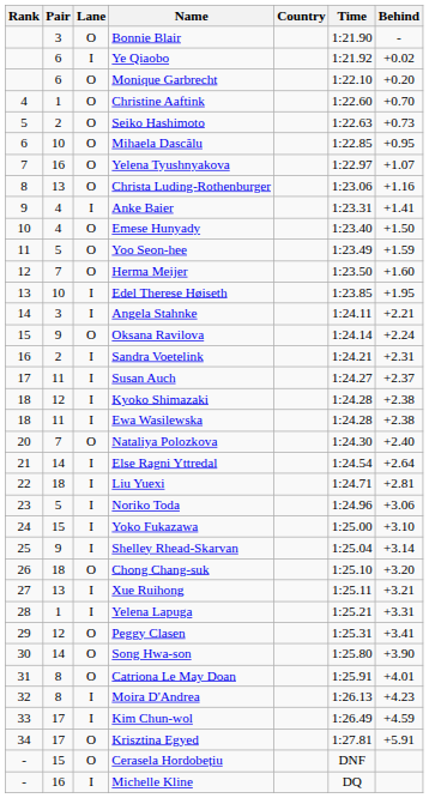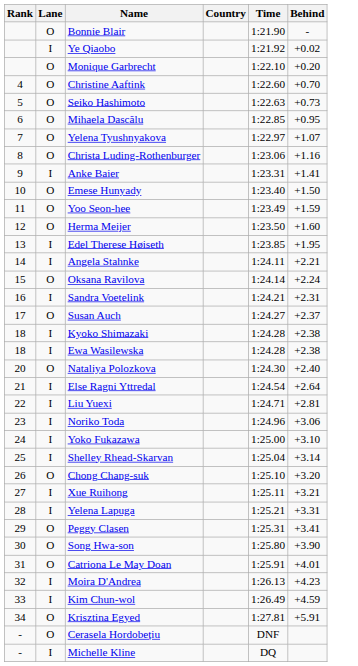 <table class="wikitable sortable" style="text-align:center">
 <tr>
 <th>Rank</th>
-<th>Pair</th>
 <th>Lane</th>
 <th>Name</th>
 <th>Country</th>
 <th>Time</th>
 <th>Behind</th>
 </tr>
 <tr>
 <td></td>
-<td>3</td>
 <td>O</td>
 <td align=left><a href='#'>Bonnie Blair</a></td>
 <td align=left></td>
 <td>1:21.90</td>
 <td>-</td>
 </tr>
 <tr>
 <td></td>
-<td>6</td>
 <td>I</td>
 <td align=left><a href='#'>Ye Qiaobo</a></td>
 <td align=left></td>
 <td>1:21.92</td>
 <td>+0.02</td>
 </tr>
 <tr>
 <td></td>
-<td>6</td>
 <td>O</td>
 <td align=left><a href='#'>Monique Garbrecht</a></td>
 <td align=left></td>
 <td>1:22.10</td>
 <td>+0.20</td>
 </tr>
 <tr>
 <td>4</td>
-<td>1</td>
 <td>O</td>
 <td align=left><a href='#'>Christine Aaftink</a></td>
 <td align=left></td>
 <td>1:22.60</td>
 <td>+0.70</td>
 </tr>
 <tr>
 <td>5</td>
-<td>2</td>
 <td>O</td>
 <td align=left><a href='#'>Seiko Hashimoto</a></td>
 <td align=left></td>
 <td>1:22.63</td>
 <td>+0.73</td>
 </tr>
 <tr>
 <td>6</td>
-<td>10</td>
 <td>O</td>
 <td align=left><a href='#'>Mihaela Dascălu</a></td>
 <td align=left></td>
 <td>1:22.85</td>
 <td>+0.95</td>
 </tr>
 <tr>
 <td>7</td>
-<td>16</td>
 <td>O</td>
 <td align=left><a href='#'>Yelena Tyushnyakova</a></td>
 <td align=left></td>
 <td>1:22.97</td>
 <td>+1.07</td>
 </tr>
 <tr>
 <td>8</td>
-<td>13</td>
 <td>O</td>
 <td align=left><a href='#'>Christa Luding-Rothenburger</a></td>
 <td align=left></td>
 <td>1:23.06</td>
 <td>+1.16</td>
 </tr>
 <tr>
 <td>9</td>
-<td>4</td>
 <td>I</td>
 <td align=left><a href='#'>Anke Baier</a></td>
 <td align=left></td>
 <td>1:23.31</td>
 <td>+1.41</td>
 </tr>
 <tr>
 <td>10</td>
-<td>4</td>
 <td>O</td>
 <td align=left><a href='#'>Emese Hunyady</a></td>
 <td align=left></td>
 <td>1:23.40</td>
 <td>+1.50</td>
 </tr>
 <tr>
 <td>11</td>
-<td>5</td>
 <td>O</td>
 <td align=left><a href='#'>Yoo Seon-hee</a></td>
 <td align=left></td>
 <td>1:23.49</td>
 <td>+1.59</td>
 </tr>
 <tr>
 <td>12</td>
-<td>7</td>
 <td>O</td>
 <td align=left><a href='#'>Herma Meijer</a></td>
 <td align=left></td>
 <td>1:23.50</td>
 <td>+1.60</td>
 </tr>
 <tr>
 <td>13</td>
-<td>10</td>
 <td>I</td>
 <td align=left><a href='#'>Edel Therese Høiseth</a></td>
 <td align=left></td>
 <td>1:23.85</td>
 <td>+1.95</td>
 </tr>
 <tr>
 <td>14</td>
-<td>3</td>
 <td>I</td>
 <td align=left><a href='#'>Angela Stahnke</a></td>
 <td align=left></td>
 <td>1:24.11</td>
 <td>+2.21</td>
 </tr>
 <tr>
 <td>15</td>
-<td>9</td>
 <td>O</td>
 <td align=left><a href='#'>Oksana Ravilova</a></td>
 <td align=left></td>
 <td>1:24.14</td>
 <td>+2.24</td>
 </tr>
 <tr>
 <td>16</td>
-<td>2</td>
 <td>I</td>
 <td align=left><a href='#'>Sandra Voetelink</a></td>
 <td align=left></td>
 <td>1:24.21</td>
 <td>+2.31</td>
 </tr>
 <tr>
 <td>17</td>
-<td>11</td>
-<td>I</td>
+<td>O</td>
 <td align=left><a href='#'>Susan Auch</a></td>
 <td align=left></td>
 <td>1:24.27</td>
 <td>+2.37</td>
 </tr>
 <tr>
 <td>18</td>
-<td>12</td>
 <td>I</td>
 <td align=left><a href='#'>Kyoko Shimazaki</a></td>
 <td align=left></td>
 <td>1:24.28</td>
 <td>+2.38</td>
 </tr>
 <tr>
 <td>18</td>
-<td>11</td>
 <td>I</td>
 <td align=left><a href='#'>Ewa Wasilewska</a></td>
 <td align=left></td>
 <td>1:24.28</td>
 <td>+2.38</td>
 </tr>
 <tr>
 <td>20</td>
-<td>7</td>
 <td>O</td>
 <td align=left><a href='#'>Nataliya Polozkova</a></td>
 <td align=left></td>
 <td>1:24.30</td>
 <td>+2.40</td>
 </tr>
 <tr>
 <td>21</td>
-<td>14</td>
 <td>I</td>
 <td align=left><a href='#'>Else Ragni Yttredal</a></td>
 <td align=left></td>
 <td>1:24.54</td>
 <td>+2.64</td>
 </tr>
 <tr>
 <td>22</td>
-<td>18</td>
 <td>I</td>
 <td align=left><a href='#'>Liu Yuexi</a></td>
 <td align=left></td>
 <td>1:24.71</td>
 <td>+2.81</td>
 </tr>
 <tr>
 <td>23</td>
-<td>5</td>
 <td>I</td>
 <td align=left><a href='#'>Noriko Toda</a></td>
 <td align=left></td>
 <td>1:24.96</td>
 <td>+3.06</td>
 </tr>
 <tr>
 <td>24</td>
-<td>15</td>
 <td>I</td>
 <td align=left><a href='#'>Yoko Fukazawa</a></td>
 <td align=left></td>
 <td>1:25.00</td>
 <td>+3.10</td>
 </tr>
 <tr>
 <td>25</td>
-<td>9</td>
 <td>I</td>
 <td align=left><a href='#'>Shelley Rhead-Skarvan</a></td>
 <td align=left></td>
 <td>1:25.04</td>
 <td>+3.14</td>
 </tr>
 <tr>
 <td>26</td>
-<td>18</td>
 <td>O</td>
 <td align=left><a href='#'>Chong Chang-suk</a></td>
 <td align=left></td>
 <td>1:25.10</td>
 <td>+3.20</td>
 </tr>
 <tr>
 <td>27</td>
-<td>13</td>
 <td>I</td>
 <td align=left><a href='#'>Xue Ruihong</a></td>
 <td align=left></td>
 <td>1:25.11</td>
 <td>+3.21</td>
 </tr>
 <tr>
 <td>28</td>
-<td>1</td>
 <td>I</td>
 <td align=left><a href='#'>Yelena Lapuga</a></td>
 <td align=left></td>
 <td>1:25.21</td>
 <td>+3.31</td>
 </tr>
 <tr>
 <td>29</td>
-<td>12</td>
 <td>O</td>
 <td align=left><a href='#'>Peggy Clasen</a></td>
 <td align=left></td>
 <td>1:25.31</td>
 <td>+3.41</td>
 </tr>
 <tr>
 <td>30</td>
-<td>14</td>
 <td>O</td>
 <td align=left><a href='#'>Song Hwa-son</a></td>
 <td align=left></td>
 <td>1:25.80</td>
 <td>+3.90</td>
 </tr>
 <tr>
 <td>31</td>
-<td>8</td>
 <td>O</td>
 <td align=left><a href='#'>Catriona Le May Doan</a></td>
 <td align=left></td>
 <td>1:25.91</td>
 <td>+4.01</td>
 </tr>
 <tr>
 <td>32</td>
-<td>8</td>
 <td>I</td>
 <td align=left><a href='#'>Moira D'Andrea</a></td>
 <td align=left></td>
 <td>1:26.13</td>
 <td>+4.23</td>
 </tr>
 <tr>
 <td>33</td>
-<td>17</td>
 <td>I</td>
 <td align=left><a href='#'>Kim Chun-wol</a></td>
 <td align=left></td>
 <td>1:26.49</td>
 <td>+4.59</td>
 </tr>
 <tr>
 <td>34</td>
-<td>17</td>
 <td>O</td>
 <td align=left><a href='#'>Krisztina Egyed</a></td>
 <td align=left></td>
 <td>1:27.81</td>
 <td>+5.91</td>
 </tr>
 <tr>
 <td>-</td>
-<td>15</td>
 <td>O</td>
 <td align=left><a href='#'>Cerasela Hordobețiu</a></td>
 <td align=left></td>
 <td>DNF</td>
 <td></td>
 </tr>
 <tr>
 <td>-</td>
-<td>16</td>
 <td>I</td>
 <td align=left><a href='#'>Michelle Kline</a></td>
 <td align=left></td>
 <td>DQ</td>
 <td></td>
 </tr>
 </table>
